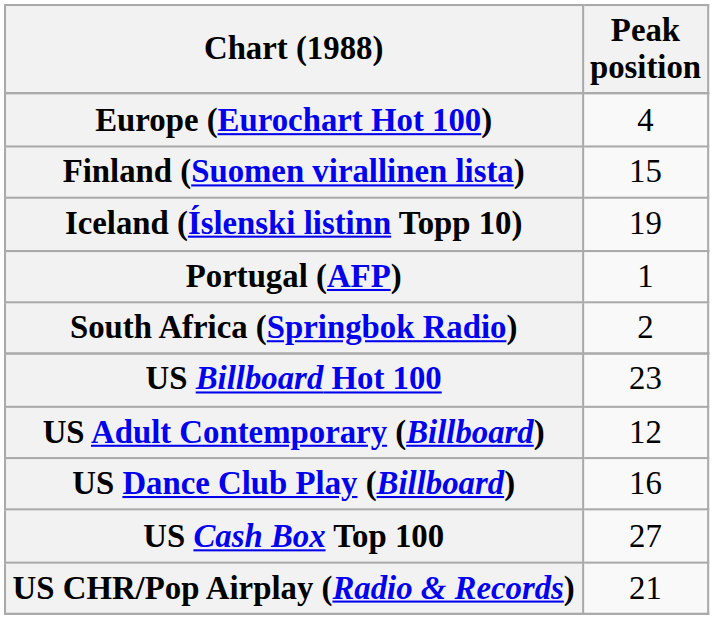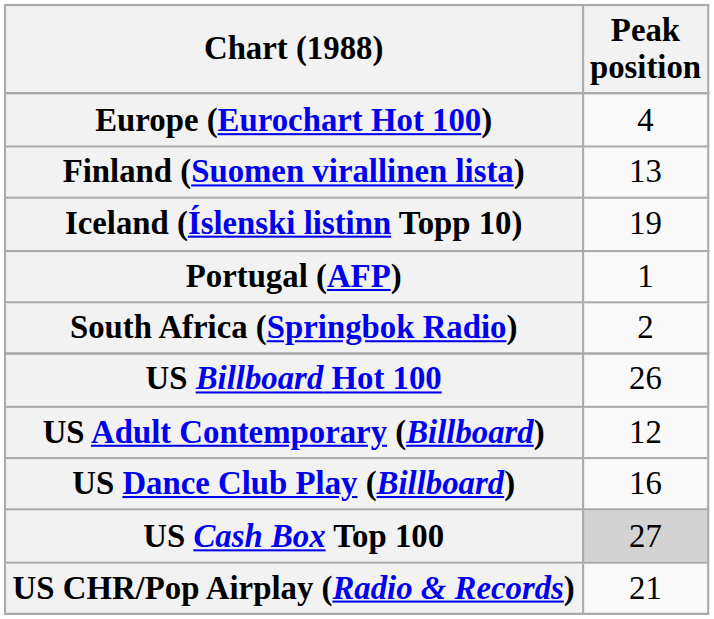 <table class="wikitable sortable plainrowheaders" style="text-align:center">
 <tr>
 <th>Chart (1988)</th>
 <th>Peak<br>position</th>
 </tr>
 <tr>
 </tr>
 <tr>
 </tr>
 <tr>
 </tr>
 <tr>
 <th scope="row">Europe (<a href='#'>Eurochart Hot 100</a>)</th>
 <td>4</td>
 </tr>
 <tr>
 <th scope="row">Finland (<a href='#'>Suomen virallinen lista</a>)</th>
-<td>15</td>
+<td>13</td>
 </tr>
 <tr>
 <th scope="row">Iceland (<a href='#'>Íslenski listinn</a> Topp 10)</th>
 <td>19</td>
 </tr>
 <tr>
 </tr>
 <tr>
 </tr>
 <tr>
 <th scope="row">Portugal (<a href='#'>AFP</a>)</th>
 <td>1</td>
 </tr>
 <tr>
 <th scope="row">South Africa (<a href='#'>Springbok Radio</a>)</th>
 <td>2</td>
 </tr>
 <tr>
 </tr>
 <tr>
 </tr>
 <tr>
 <th scope="row">US <a href='#'><em>Billboard</em> Hot 100</a></th>
-<td>23</td>
+<td>26</td>
 </tr>
 <tr>
 <th scope="row">US <a href='#'>Adult Contemporary</a> (<em><a href='#'>Billboard</a></em>)</th>
 <td>12</td>
 </tr>
 <tr>
 <th scope="row">US <a href='#'>Dance Club Play</a> (<em><a href='#'>Billboard</a></em>)</th>
 <td>16</td>
 </tr>
 <tr>
 <th scope="row">US <em><a href='#'>Cash Box</a></em> Top 100</th>
-<td>27</td>
+<td style="background: lightgrey;">27</td>
 </tr>
 <tr>
 <th scope="row">US CHR/Pop Airplay (<em><a href='#'>Radio & Records</a></em>)</th>
 <td>21</td>
 </tr>
 <tr>
 </tr>
 </table>
